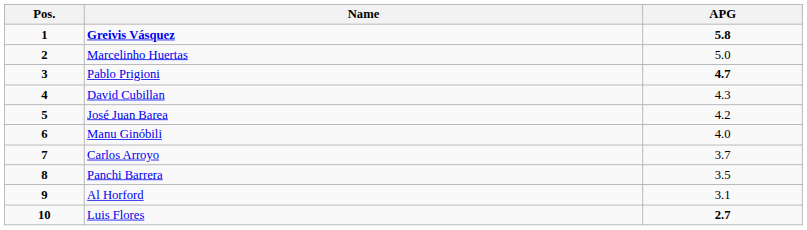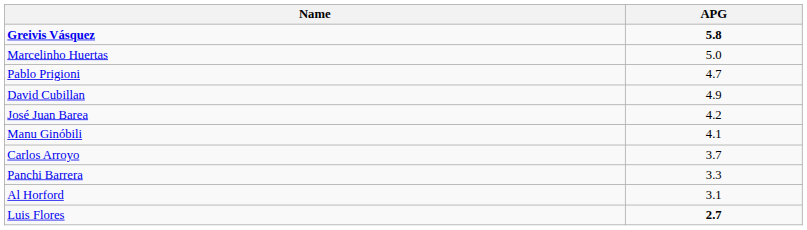 <table class=wikitable width="80%">
 <tr>
-<th width="10%">Pos.</th>
 <th width="70%">Name</th>
 <th width="20%">APG</th>
 </tr>
 <tr>
-<td align=center><strong>1</strong></td>
 <td> <strong><a href='#'>Greivis Vásquez</a></strong></td>
 <td align=center><strong>5.8</strong></td>
 </tr>
 <tr>
-<td align=center><strong>2</strong></td>
 <td> <a href='#'>Marcelinho Huertas</a></td>
 <td align=center>5.0</td>
 </tr>
 <tr>
-<td align=center><strong>3</strong></td>
 <td> <a href='#'>Pablo Prigioni</a></td>
-<td align=center><strong>4.7</strong></td>
+<td align=center>4.7</td>
 </tr>
 <tr>
-<td align=center><strong>4</strong></td>
 <td> <a href='#'>David Cubillan</a></td>
-<td align=center>4.3</td>
+<td align=center>4.9</td>
 </tr>
 <tr>
-<td align=center><strong>5</strong></td>
 <td> <a href='#'>José Juan Barea</a></td>
 <td align=center>4.2</td>
 </tr>
 <tr>
-<td align=center><strong>6</strong></td>
 <td> <a href='#'>Manu Ginóbili</a></td>
-<td align=center>4.0</td>
+<td align=center>4.1</td>
 </tr>
 <tr>
-<td align=center><strong>7</strong></td>
 <td> <a href='#'>Carlos Arroyo</a></td>
 <td align=center>3.7</td>
 </tr>
 <tr>
-<td align=center><strong>8</strong></td>
 <td> <a href='#'>Panchi Barrera</a></td>
-<td align=center>3.5</td>
+<td align=center>3.3</td>
 </tr>
 <tr>
-<td align=center><strong>9</strong></td>
 <td> <a href='#'>Al Horford</a></td>
 <td align=center>3.1</td>
 </tr>
 <tr>
-<td align=center><strong>10</strong></td>
 <td> <a href='#'>Luis Flores</a></td>
 <td align=center><strong>2.7</strong></td>
 </tr>
 </table>
